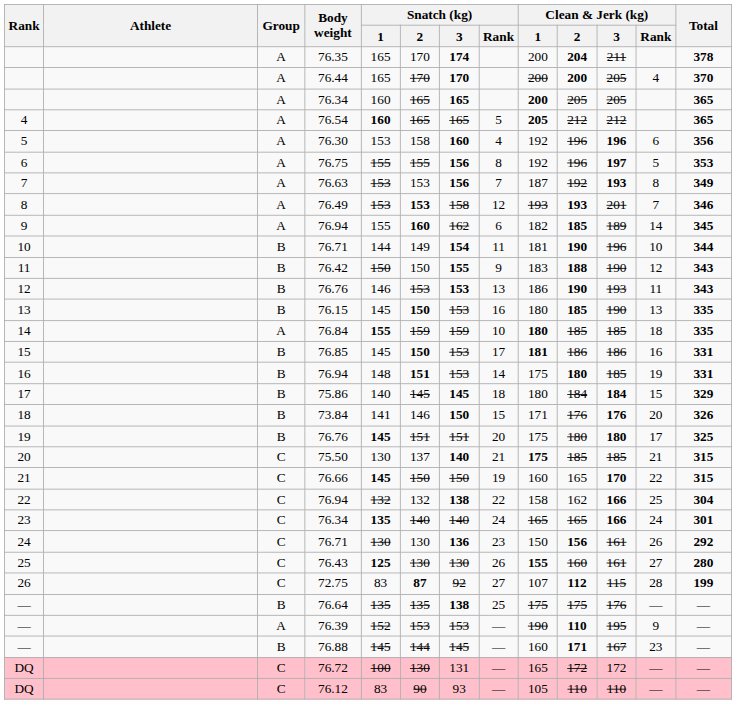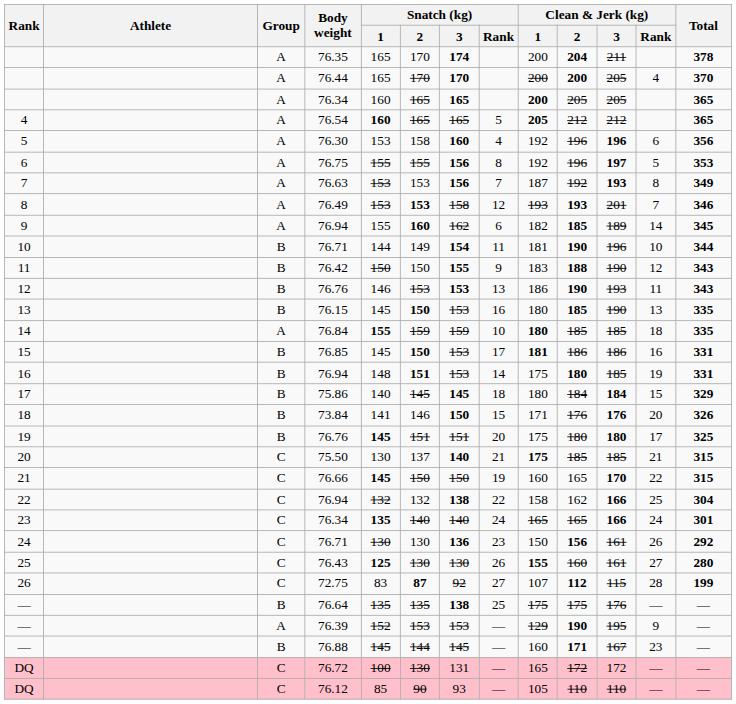 <table class = "wikitable" style="text-align:center;">
 <tr>
 <th rowspan=2 width=40>Rank</th>
 <th rowspan=2 width=250>Athlete</th>
 <th rowspan=2 width=50>Group</th>
 <th rowspan=2 width=60>Body weight</th>
 <th colspan=4>Snatch (kg)</th>
 <th colspan=4>Clean & Jerk (kg)</th>
 <th rowspan=2 width=60>Total</th>
 </tr>
 <tr>
 <th width=40>1</th>
 <th width=40>2</th>
 <th width=40>3</th>
 <th width=40>Rank</th>
 <th width=40>1</th>
 <th width=40>2</th>
 <th width=40>3</th>
 <th width=40>Rank</th>
 </tr>
 <tr>
 <td></td>
 <td align=left></td>
 <td>A</td>
 <td>76.35</td>
 <td>165</td>
 <td>170</td>
 <td><strong>174</strong></td>
 <td></td>
 <td>200</td>
 <td><strong>204</strong></td>
 <td><s>211 </s></td>
 <td></td>
 <td><strong>378</strong></td>
 </tr>
 <tr>
 <td></td>
 <td align=left></td>
 <td>A</td>
 <td>76.44</td>
 <td>165</td>
 <td><s>170 </s></td>
 <td><strong>170</strong></td>
 <td></td>
 <td><s>200 </s></td>
 <td><strong>200</strong></td>
 <td><s>205 </s></td>
 <td>4</td>
 <td><strong>370</strong></td>
 </tr>
 <tr>
 <td></td>
 <td align=left></td>
 <td>A</td>
 <td>76.34</td>
 <td>160</td>
 <td><s>165 </s></td>
 <td><strong>165</strong></td>
 <td></td>
 <td><strong>200</strong></td>
 <td><s>205 </s></td>
 <td><s>205 </s></td>
 <td></td>
 <td><strong>365</strong></td>
 </tr>
 <tr>
 <td>4</td>
 <td align=left></td>
 <td>A</td>
 <td>76.54</td>
 <td><strong>160</strong></td>
 <td><s>165 </s></td>
 <td><s>165 </s></td>
 <td>5</td>
 <td><strong>205</strong></td>
 <td><s>212 </s></td>
 <td><s>212 </s></td>
 <td></td>
 <td><strong>365</strong></td>
 </tr>
 <tr>
 <td>5</td>
 <td align=left></td>
 <td>A</td>
 <td>76.30</td>
 <td>153</td>
 <td>158</td>
 <td><strong>160</strong></td>
 <td>4</td>
 <td>192</td>
 <td><s>196 </s></td>
 <td><strong>196</strong></td>
 <td>6</td>
 <td><strong>356</strong></td>
 </tr>
 <tr>
 <td>6</td>
 <td align=left></td>
 <td>A</td>
 <td>76.75</td>
 <td><s>155 </s></td>
 <td><s>155 </s></td>
 <td><strong>156</strong></td>
 <td>8</td>
 <td>192</td>
 <td><s>196 </s></td>
 <td><strong>197</strong></td>
 <td>5</td>
 <td><strong>353</strong></td>
 </tr>
 <tr>
 <td>7</td>
 <td align=left></td>
 <td>A</td>
 <td>76.63</td>
 <td><s>153 </s></td>
 <td>153</td>
 <td><strong>156</strong></td>
 <td>7</td>
 <td>187</td>
 <td><s>192 </s></td>
 <td><strong>193</strong></td>
 <td>8</td>
 <td><strong>349</strong></td>
 </tr>
 <tr>
 <td>8</td>
 <td align=left></td>
 <td>A</td>
 <td>76.49</td>
 <td><s>153 </s></td>
 <td><strong>153</strong></td>
 <td><s>158 </s></td>
 <td>12</td>
 <td><s>193 </s></td>
 <td><strong>193</strong></td>
 <td><s>201 </s></td>
 <td>7</td>
 <td><strong>346</strong></td>
 </tr>
 <tr>
 <td>9</td>
 <td align=left></td>
 <td>A</td>
 <td>76.94</td>
 <td>155</td>
 <td><strong>160</strong></td>
 <td><s>162 </s></td>
 <td>6</td>
 <td>182</td>
 <td><strong>185</strong></td>
 <td><s>189 </s></td>
 <td>14</td>
 <td><strong>345</strong></td>
 </tr>
 <tr>
 <td>10</td>
 <td align=left></td>
 <td>B</td>
 <td>76.71</td>
 <td>144</td>
 <td>149</td>
 <td><strong>154</strong></td>
 <td>11</td>
 <td>181</td>
 <td><strong>190</strong></td>
 <td><s>196 </s></td>
 <td>10</td>
 <td><strong>344</strong></td>
 </tr>
 <tr>
 <td>11</td>
 <td align=left></td>
 <td>B</td>
 <td>76.42</td>
 <td><s>150 </s></td>
 <td>150</td>
 <td><strong>155</strong></td>
 <td>9</td>
 <td>183</td>
 <td><strong>188</strong></td>
 <td><s>190 </s></td>
 <td>12</td>
 <td><strong>343</strong></td>
 </tr>
 <tr>
 <td>12</td>
 <td align=left></td>
 <td>B</td>
 <td>76.76</td>
 <td>146</td>
 <td><s>153 </s></td>
 <td><strong>153</strong></td>
 <td>13</td>
 <td>186</td>
 <td><strong>190</strong></td>
 <td><s>193 </s></td>
 <td>11</td>
 <td><strong>343</strong></td>
 </tr>
 <tr>
 <td>13</td>
 <td align=left></td>
 <td>B</td>
 <td>76.15</td>
 <td>145</td>
 <td><strong>150</strong></td>
 <td><s>153 </s></td>
 <td>16</td>
 <td>180</td>
 <td><strong>185</strong></td>
 <td><s>190 </s></td>
 <td>13</td>
 <td><strong>335</strong></td>
 </tr>
 <tr>
 <td>14</td>
 <td align=left></td>
 <td>A</td>
 <td>76.84</td>
 <td><strong>155</strong></td>
 <td><s>159 </s></td>
 <td><s>159 </s></td>
 <td>10</td>
 <td><strong>180</strong></td>
 <td><s>185 </s></td>
 <td><s>185 </s></td>
 <td>18</td>
 <td><strong>335</strong></td>
 </tr>
 <tr>
 <td>15</td>
 <td align=left></td>
 <td>B</td>
 <td>76.85</td>
 <td>145</td>
 <td><strong>150</strong></td>
 <td><s>153 </s></td>
 <td>17</td>
 <td><strong>181</strong></td>
 <td><s>186 </s></td>
 <td><s>186 </s></td>
 <td>16</td>
 <td><strong>331</strong></td>
 </tr>
 <tr>
 <td>16</td>
 <td align=left></td>
 <td>B</td>
 <td>76.94</td>
 <td>148</td>
 <td><strong>151</strong></td>
 <td><s>153 </s></td>
 <td>14</td>
 <td>175</td>
 <td><strong>180</strong></td>
 <td><s>185 </s></td>
 <td>19</td>
 <td><strong>331</strong></td>
 </tr>
 <tr>
 <td>17</td>
 <td align=left></td>
 <td>B</td>
 <td>75.86</td>
 <td>140</td>
 <td><s>145 </s></td>
 <td><strong>145</strong></td>
 <td>18</td>
 <td>180</td>
 <td><s>184 </s></td>
 <td><strong>184</strong></td>
 <td>15</td>
 <td><strong>329</strong></td>
 </tr>
 <tr>
 <td>18</td>
 <td align=left></td>
 <td>B</td>
 <td>73.84</td>
 <td>141</td>
 <td>146</td>
 <td><strong>150</strong></td>
 <td>15</td>
 <td>171</td>
 <td><s>176 </s></td>
 <td><strong>176</strong></td>
 <td>20</td>
 <td><strong>326</strong></td>
 </tr>
 <tr>
 <td>19</td>
 <td align=left></td>
 <td>B</td>
 <td>76.76</td>
 <td><strong>145</strong></td>
 <td><s>151 </s></td>
 <td><s>151 </s></td>
 <td>20</td>
 <td>175</td>
 <td><s>180 </s></td>
 <td><strong>180</strong></td>
 <td>17</td>
 <td><strong>325</strong></td>
 </tr>
 <tr>
 <td>20</td>
 <td align=left></td>
 <td>C</td>
 <td>75.50</td>
 <td>130</td>
 <td>137</td>
 <td><strong>140</strong></td>
 <td>21</td>
 <td><strong>175</strong></td>
 <td><s>185 </s></td>
 <td><s>185 </s></td>
 <td>21</td>
 <td><strong>315</strong></td>
 </tr>
 <tr>
 <td>21</td>
 <td align=left></td>
 <td>C</td>
 <td>76.66</td>
 <td><strong>145</strong></td>
 <td><s>150 </s></td>
 <td><s>150 </s></td>
 <td>19</td>
 <td>160</td>
 <td>165</td>
 <td><strong>170</strong></td>
 <td>22</td>
 <td><strong>315</strong></td>
 </tr>
 <tr>
 <td>22</td>
 <td align=left></td>
 <td>C</td>
 <td>76.94</td>
 <td><s>132 </s></td>
 <td>132</td>
 <td><strong>138</strong></td>
 <td>22</td>
 <td>158</td>
 <td>162</td>
 <td><strong>166</strong></td>
 <td>25</td>
 <td><strong>304</strong></td>
 </tr>
 <tr>
 <td>23</td>
 <td align=left></td>
 <td>C</td>
 <td>76.34</td>
 <td><strong>135</strong></td>
 <td><s>140 </s></td>
 <td><s>140 </s></td>
 <td>24</td>
 <td><s>165 </s></td>
 <td><s>165 </s></td>
 <td><strong>166</strong></td>
 <td>24</td>
 <td><strong>301</strong></td>
 </tr>
 <tr>
 <td>24</td>
 <td align=left></td>
 <td>C</td>
 <td>76.71</td>
 <td><s>130 </s></td>
 <td>130</td>
 <td><strong>136</strong></td>
 <td>23</td>
 <td>150</td>
 <td><strong>156</strong></td>
 <td><s>161 </s></td>
 <td>26</td>
 <td><strong>292</strong></td>
 </tr>
 <tr>
 <td>25</td>
 <td align=left></td>
 <td>C</td>
 <td>76.43</td>
 <td><strong>125</strong></td>
 <td><s>130 </s></td>
 <td><s>130 </s></td>
 <td>26</td>
 <td><strong>155</strong></td>
 <td><s>160 </s></td>
 <td><s>161 </s></td>
 <td>27</td>
 <td><strong>280</strong></td>
 </tr>
 <tr>
 <td>26</td>
 <td align=left></td>
 <td>C</td>
 <td>72.75</td>
 <td>83</td>
 <td><strong>87</strong></td>
 <td><s>92 </s></td>
 <td>27</td>
 <td>107</td>
 <td><strong>112</strong></td>
 <td><s>115 </s></td>
 <td>28</td>
 <td><strong>199</strong></td>
 </tr>
 <tr>
 <td>—</td>
 <td align=left></td>
 <td>B</td>
 <td>76.64</td>
 <td><s>135 </s></td>
 <td><s>135 </s></td>
 <td><strong>138</strong></td>
 <td>25</td>
 <td><s>175 </s></td>
 <td><s>175 </s></td>
 <td><s>176 </s></td>
 <td>—</td>
 <td>—</td>
 </tr>
 <tr>
 <td>—</td>
 <td align=left></td>
 <td>A</td>
 <td>76.39</td>
 <td><s>152 </s></td>
 <td><s>153 </s></td>
 <td><s>153 </s></td>
 <td>—</td>
-<td><s>190 </s></td>
-<td><strong>110</strong></td>
+<td><s>129 </s></td>
+<td><strong>190</strong></td>
 <td><s>195 </s></td>
 <td>9</td>
 <td>—</td>
 </tr>
 <tr>
 <td>—</td>
 <td align=left></td>
 <td>B</td>
 <td>76.88</td>
 <td><s>145 </s></td>
 <td><s>144 </s></td>
 <td><s>145 </s></td>
 <td>—</td>
 <td>160</td>
 <td><strong>171</strong></td>
 <td><s>167 </s></td>
 <td>23</td>
 <td>—</td>
 </tr>
 <tr bgcolor=pink>
 <td>DQ</td>
 <td align=left></td>
 <td>C</td>
 <td>76.72</td>
 <td><s>100 </s></td>
 <td><s>130 </s></td>
 <td>131</td>
 <td>—</td>
 <td>165</td>
 <td><s>172 </s></td>
 <td>172</td>
 <td>—</td>
 <td>—</td>
 </tr>
 <tr bgcolor=pink>
 <td>DQ</td>
 <td align=left></td>
 <td>C</td>
 <td>76.12</td>
-<td>83</td>
+<td>85</td>
 <td><s>90 </s></td>
 <td>93</td>
 <td>—</td>
 <td>105</td>
 <td><s>110 </s></td>
 <td><s>110 </s></td>
 <td>—</td>
 <td>—</td>
 </tr>
 </table>
